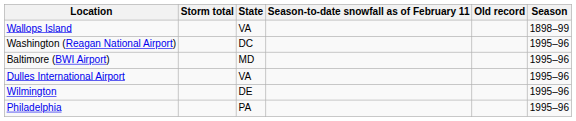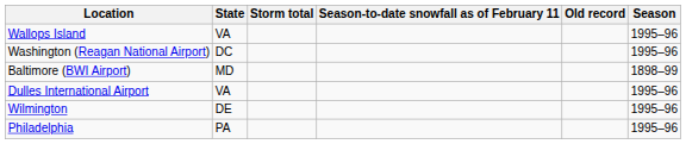 <table class="wikitable">
 <tr>
 <th>Location</th>
+<th>State</th>
 <th>Storm total</th>
-<th>State</th>
 <th>Season-to-date snowfall as of February 11</th>
 <th>Old record</th>
 <th>Season</th>
 </tr>
 <tr>
 <td><a href='#'>Wallops Island</a></td>
-<td></td>
 <td>VA</td>
 <td></td>
 <td></td>
-<td>1898–99</td>
+<td></td>
+<td>1995–96</td>
 </tr>
 <tr>
 <td>Washington (<a href='#'>Reagan National Airport</a>)</td>
+<td>DC</td>
 <td></td>
-<td>DC</td>
 <td></td>
 <td></td>
 <td>1995–96</td>
 </tr>
 <tr>
 <td>Baltimore (<a href='#'>BWI Airport</a>)</td>
-<td></td>
 <td>MD</td>
 <td></td>
 <td></td>
-<td>1995–96</td>
+<td></td>
+<td>1898–99</td>
 </tr>
 <tr>
 <td><a href='#'>Dulles International Airport</a></td>
+<td>VA</td>
 <td></td>
-<td>VA</td>
 <td></td>
 <td></td>
 <td>1995–96</td>
 </tr>
 <tr>
 <td><a href='#'>Wilmington</a></td>
+<td>DE</td>
 <td></td>
-<td>DE</td>
 <td></td>
 <td></td>
 <td>1995–96</td>
 </tr>
 <tr>
 <td><a href='#'>Philadelphia</a></td>
+<td>PA</td>
 <td></td>
-<td>PA</td>
 <td></td>
 <td></td>
 <td>1995–96</td>
 </tr>
 </table>
